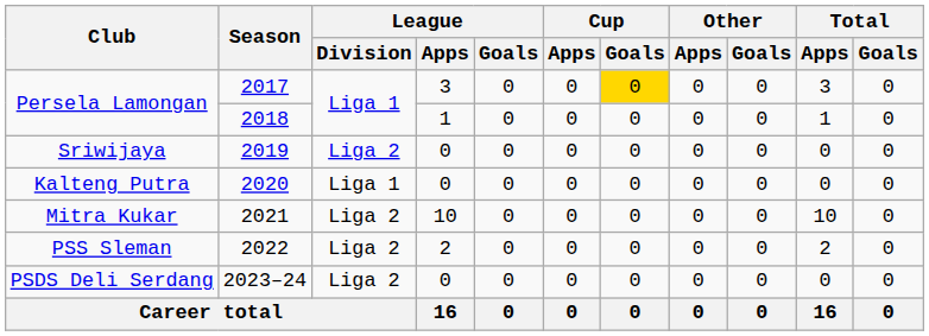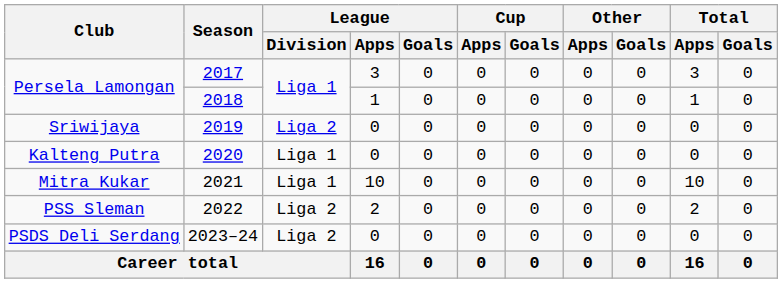 <table class="wikitable" style="text-align: center">
 <tr>
 <th rowspan="2">Club</th>
 <th rowspan="2">Season</th>
 <th colspan="3">League</th>
 <th colspan="2">Cup</th>
 <th colspan="2">Other</th>
 <th colspan="2">Total</th>
 </tr>
 <tr>
 <th>Division</th>
 <th>Apps</th>
 <th>Goals</th>
 <th>Apps</th>
 <th>Goals</th>
 <th>Apps</th>
 <th>Goals</th>
 <th>Apps</th>
 <th>Goals</th>
 </tr>
 <tr>
 <td rowspan="2"><a href='#'>Persela Lamongan</a></td>
 <td><a href='#'>2017</a></td>
 <td rowspan="2"><a href='#'>Liga 1</a></td>
 <td>3</td>
 <td>0</td>
 <td>0</td>
-<td style="background: gold;">0</td>
+<td>0</td>
 <td>0</td>
 <td>0</td>
 <td>3</td>
 <td>0</td>
 </tr>
 <tr>
 <td><a href='#'>2018</a></td>
 <td>1</td>
 <td>0</td>
 <td>0</td>
 <td>0</td>
 <td>0</td>
 <td>0</td>
 <td>1</td>
 <td>0</td>
 </tr>
 <tr>
 <td><a href='#'>Sriwijaya</a></td>
 <td><a href='#'>2019</a></td>
 <td><a href='#'>Liga 2</a></td>
 <td>0</td>
 <td>0</td>
 <td>0</td>
 <td>0</td>
 <td>0</td>
 <td>0</td>
 <td>0</td>
 <td>0</td>
 </tr>
 <tr>
 <td><a href='#'>Kalteng Putra</a></td>
 <td><a href='#'>2020</a></td>
 <td>Liga 1</td>
 <td>0</td>
 <td>0</td>
 <td>0</td>
 <td>0</td>
 <td>0</td>
 <td>0</td>
 <td>0</td>
 <td>0</td>
 </tr>
 <tr>
 <td><a href='#'>Mitra Kukar</a></td>
 <td>2021</td>
-<td>Liga 2</td>
+<td>Liga 1</td>
 <td>10</td>
 <td>0</td>
 <td>0</td>
 <td>0</td>
 <td>0</td>
 <td>0</td>
 <td>10</td>
 <td>0</td>
 </tr>
 <tr>
 <td><a href='#'>PSS Sleman</a></td>
 <td>2022</td>
 <td>Liga 2</td>
 <td>2</td>
 <td>0</td>
 <td>0</td>
 <td>0</td>
 <td>0</td>
 <td>0</td>
 <td>2</td>
 <td>0</td>
 </tr>
 <tr>
 <td><a href='#'>PSDS Deli Serdang</a></td>
 <td>2023–24</td>
 <td>Liga 2</td>
 <td>0</td>
 <td>0</td>
 <td>0</td>
 <td>0</td>
 <td>0</td>
 <td>0</td>
 <td>0</td>
 <td>0</td>
 </tr>
 <tr>
 <th colspan=3>Career total</th>
 <th>16</th>
 <th>0</th>
 <th>0</th>
 <th>0</th>
 <th>0</th>
 <th>0</th>
 <th>16</th>
 <th>0</th>
 </tr>
 </table>
